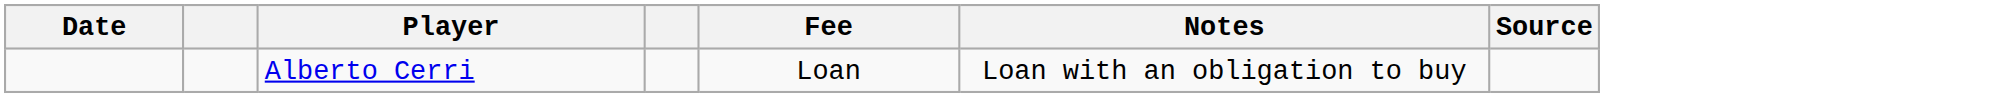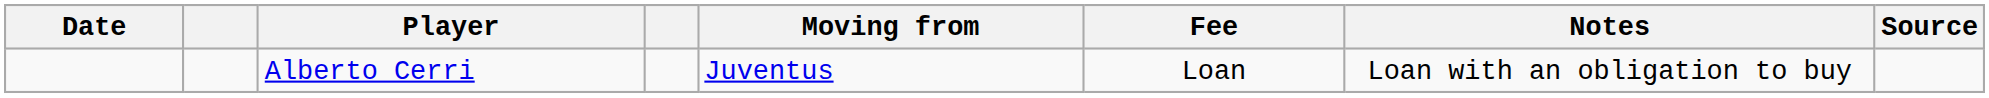 <table class="wikitable sortable">
 <tr>
 <th style="width:80px;">Date</th>
 <th style="width:30px;"></th>
 <th style="width:180px;">Player</th>
 <th style="width:20px;"></th>
+<th style="width:180px;">Moving from</th>
 <th style="width:120px;" class="unsortable">Fee</th>
 <th style="width:250px;" class="unsortable">Notes</th>
 <th style="width:20px;">Source</th>
 </tr>
 <tr>
 <td></td>
 <td align=center></td>
 <td> <a href='#'>Alberto Cerri</a></td>
 <td align=center></td>
+<td> <a href='#'>Juventus</a></td>
 <td align=center>Loan</td>
 <td align=center>Loan with an obligation to buy</td>
 <td></td>
 </tr>
 </table>
